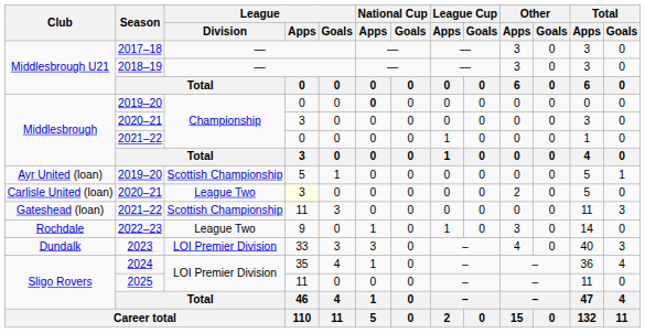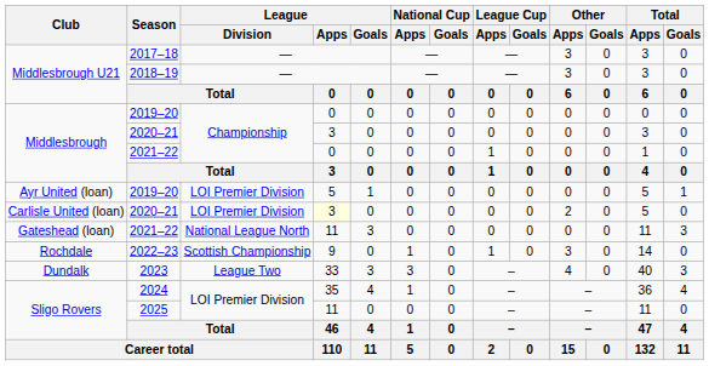 <table class="wikitable" style="text-align: center;">
 <tr>
 <th rowspan="2">Club</th>
 <th rowspan="2">Season</th>
 <th colspan="3">League</th>
 <th colspan="2">National Cup</th>
 <th colspan="2">League Cup</th>
 <th colspan="2">Other</th>
 <th colspan="2">Total</th>
 </tr>
 <tr>
 <th>Division</th>
 <th>Apps</th>
 <th>Goals</th>
 <th>Apps</th>
 <th>Goals</th>
 <th>Apps</th>
 <th>Goals</th>
 <th>Apps</th>
 <th>Goals</th>
 <th>Apps</th>
 <th>Goals</th>
 </tr>
 <tr>
 <td rowspan="3"><a href='#'>Middlesbrough U21</a></td>
 <td><a href='#'>2017–18</a></td>
 <td colspan="3">—</td>
 <td colspan="2">—</td>
 <td colspan="2">—</td>
 <td>3</td>
 <td>0</td>
 <td>3</td>
 <td>0</td>
 </tr>
 <tr>
 <td><a href='#'>2018–19</a></td>
 <td colspan="3">—</td>
 <td colspan="2">—</td>
 <td colspan="2">—</td>
 <td>3</td>
 <td>0</td>
 <td>3</td>
 <td>0</td>
 </tr>
 <tr>
 <th colspan="2">Total</th>
 <th>0</th>
 <th>0</th>
 <th>0</th>
 <th>0</th>
 <th>0</th>
 <th>0</th>
 <th>6</th>
 <th>0</th>
 <th>6</th>
 <th>0</th>
 </tr>
 <tr>
 <td rowspan="4"><a href='#'>Middlesbrough</a></td>
 <td><a href='#'>2019–20</a></td>
 <td rowspan="3"><a href='#'>Championship</a></td>
 <td>0</td>
 <td>0</td>
-<td><strong>0</strong></td>
+<td>0</td>
 <td>0</td>
 <td>0</td>
 <td>0</td>
 <td>0</td>
 <td>0</td>
 <td>0</td>
 <td>0</td>
 </tr>
 <tr>
 <td><a href='#'>2020–21</a></td>
 <td>3</td>
 <td>0</td>
 <td>0</td>
 <td>0</td>
 <td>0</td>
 <td>0</td>
 <td>0</td>
 <td>0</td>
 <td>3</td>
 <td>0</td>
 </tr>
 <tr>
 <td><a href='#'>2021–22</a></td>
 <td>0</td>
 <td>0</td>
 <td>0</td>
 <td>0</td>
 <td>1</td>
 <td>0</td>
 <td>0</td>
 <td>0</td>
 <td>1</td>
 <td>0</td>
 </tr>
 <tr>
 <th colspan="2">Total</th>
 <th>3</th>
 <th>0</th>
 <th>0</th>
 <th>0</th>
 <th>1</th>
 <th>0</th>
 <th>0</th>
 <th>0</th>
 <th>4</th>
 <th>0</th>
 </tr>
 <tr>
 <td><a href='#'>Ayr United</a> (loan)</td>
 <td><a href='#'>2019–20</a></td>
-<td><a href='#'>Scottish Championship</a></td>
+<td><a href='#'>LOI Premier Division</a></td>
 <td>5</td>
 <td>1</td>
 <td>0</td>
 <td>0</td>
 <td>0</td>
 <td>0</td>
 <td>0</td>
 <td>0</td>
 <td>5</td>
 <td>1</td>
 </tr>
 <tr>
 <td><a href='#'>Carlisle United</a> (loan)</td>
 <td><a href='#'>2020–21</a></td>
-<td><a href='#'>League Two</a></td>
+<td><a href='#'>LOI Premier Division</a></td>
 <td style="background: lightyellow;">3</td>
 <td>0</td>
 <td>0</td>
 <td>0</td>
 <td>0</td>
 <td>0</td>
 <td>2</td>
 <td>0</td>
 <td>5</td>
 <td>0</td>
 </tr>
 <tr>
 <td><a href='#'>Gateshead</a> (loan)</td>
 <td><a href='#'>2021–22</a></td>
-<td><a href='#'>Scottish Championship</a></td>
+<td><a href='#'>National League North</a></td>
 <td>11</td>
 <td>3</td>
 <td>0</td>
 <td>0</td>
 <td>0</td>
 <td>0</td>
 <td>0</td>
 <td>0</td>
 <td>11</td>
 <td>3</td>
 </tr>
 <tr>
 <td><a href='#'>Rochdale</a></td>
 <td><a href='#'>2022–23</a></td>
-<td>League Two</td>
+<td><a href='#'>Scottish Championship</a></td>
 <td>9</td>
 <td>0</td>
 <td>1</td>
 <td>0</td>
 <td>1</td>
 <td>0</td>
 <td>3</td>
 <td>0</td>
 <td>14</td>
 <td>0</td>
 </tr>
 <tr>
 <td><a href='#'>Dundalk</a></td>
 <td><a href='#'>2023</a></td>
-<td><a href='#'>LOI Premier Division</a></td>
+<td><a href='#'>League Two</a></td>
 <td>33</td>
 <td>3</td>
 <td>3</td>
 <td>0</td>
 <td colspan="2">–</td>
 <td>4</td>
 <td>0</td>
 <td>40</td>
 <td>3</td>
 </tr>
 <tr>
 <td rowspan="3"><a href='#'>Sligo Rovers</a></td>
 <td><a href='#'>2024</a></td>
 <td rowspan="2">LOI Premier Division</td>
 <td>35</td>
 <td>4</td>
 <td>1</td>
 <td>0</td>
 <td colspan="2">–</td>
 <td colspan="2">–</td>
 <td>36</td>
 <td>4</td>
 </tr>
 <tr>
 <td><a href='#'>2025</a></td>
 <td>11</td>
 <td>0</td>
 <td>0</td>
 <td>0</td>
 <td colspan="2">–</td>
 <td colspan="2">–</td>
 <td>11</td>
 <td>0</td>
 </tr>
 <tr>
 <th colspan="2">Total</th>
 <th>46</th>
 <th>4</th>
 <th>1</th>
 <th>0</th>
 <th colspan="2">–</th>
 <th colspan="2">–</th>
 <th>47</th>
 <th>4</th>
 </tr>
 <tr>
 <th colspan="3">Career total</th>
 <th>110</th>
 <th>11</th>
 <th>5</th>
 <th>0</th>
 <th>2</th>
 <th>0</th>
 <th>15</th>
 <th>0</th>
 <th>132</th>
 <th>11</th>
 </tr>
 </table>
